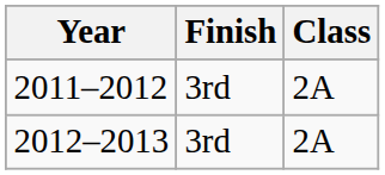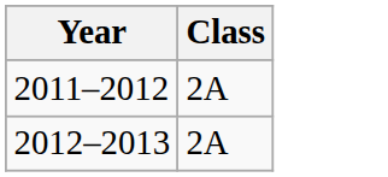 <table class="wikitable">
 <tr>
 <th>Year</th>
-<th>Finish</th>
 <th>Class</th>
 </tr>
 <tr>
 <td>2011–2012</td>
-<td>3rd</td>
 <td>2A</td>
 </tr>
 <tr>
 <td>2012–2013</td>
-<td>3rd</td>
 <td>2A</td>
 </tr>
 </table>
